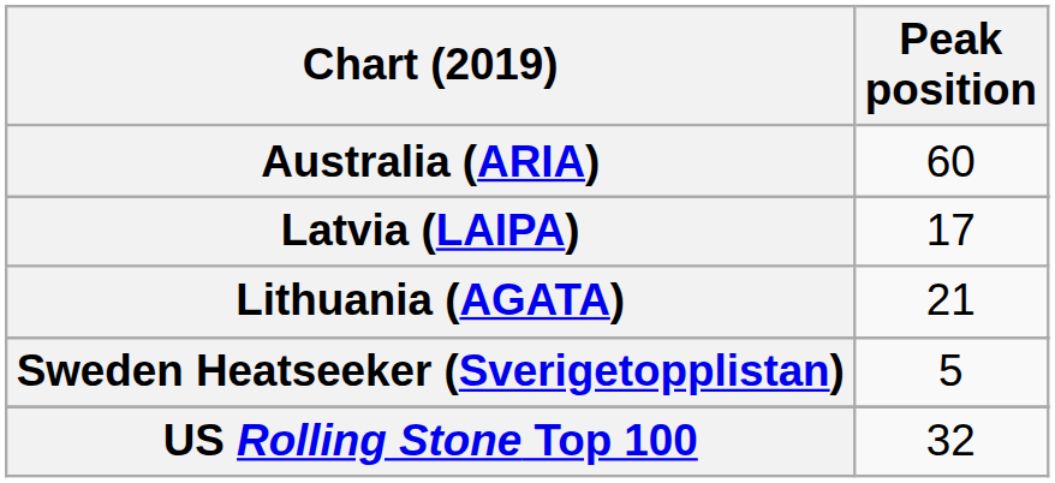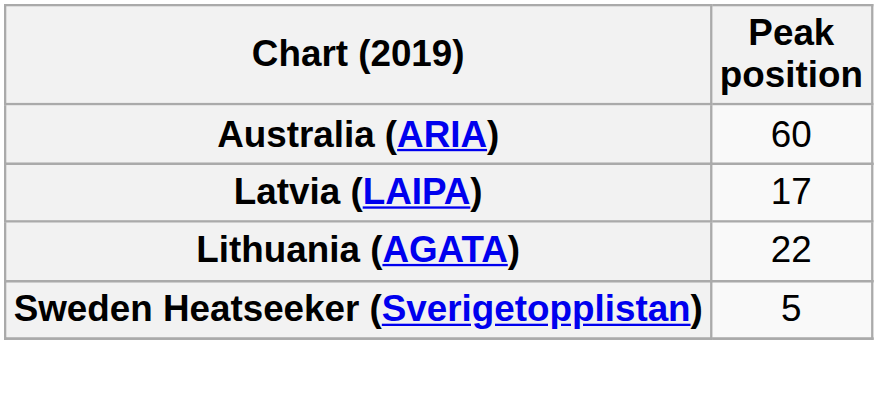 <table class="wikitable sortable plainrowheaders" style="text-align:center">
 <tr>
 <th scope="col">Chart (2019)</th>
 <th scope="col">Peak<br>position</th>
 </tr>
 <tr>
 <th scope="row">Australia (<a href='#'>ARIA</a>)</th>
 <td>60</td>
 </tr>
 <tr>
 </tr>
 <tr>
 <th scope="row">Latvia (<a href='#'>LAIPA</a>)</th>
 <td>17</td>
 </tr>
 <tr>
 <th scope="row">Lithuania (<a href='#'>AGATA</a>)</th>
-<td>21</td>
+<td>22</td>
 </tr>
 <tr>
 </tr>
 <tr>
 <th scope="row">Sweden Heatseeker (<a href='#'>Sverigetopplistan</a>)</th>
 <td>5</td>
 </tr>
 <tr>
 </tr>
 <tr>
 </tr>
 <tr>
 </tr>
 <tr>
 </tr>
-<tr>
-<th scope="row">US <a href='#'><em>Rolling Stone</em> Top 100</a></th>
-<td>32</td>
-</tr>
 </table>
